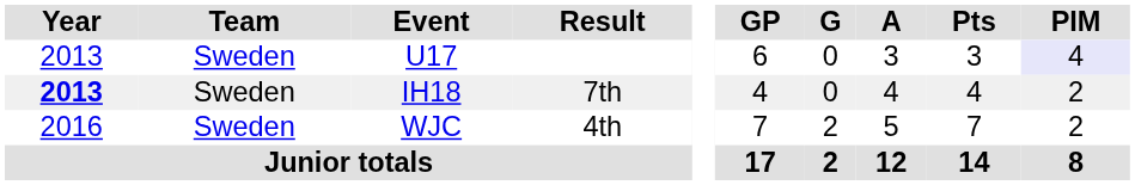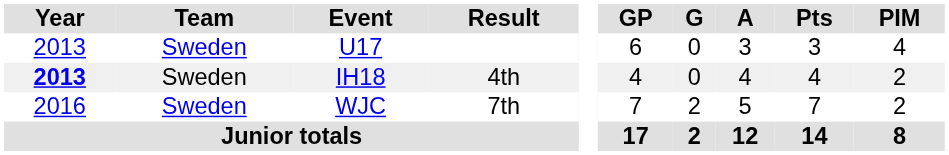 <table border="0" cellpadding="1" cellspacing="0" style="text-align:center; width:40em;">
 <tr bgcolor="#e0e0e0">
 <th>Year</th>
 <th>Team</th>
 <th>Event</th>
 <th>Result</th>
 <th rowspan="97" bgcolor="#ffffff"> </th>
 <th>GP</th>
 <th>G</th>
 <th>A</th>
 <th>Pts</th>
 <th>PIM</th>
 </tr>
 <tr>
 <td><a href='#'>2013</a></td>
 <td><a href='#'>Sweden</a></td>
 <td><a href='#'>U17</a></td>
 <td></td>
 <td>6</td>
 <td>0</td>
 <td>3</td>
 <td>3</td>
-<td style="background: lavender;">4</td>
+<td>4</td>
 </tr>
 <tr bgcolor="#f0f0f0">
 <td><strong><a href='#'>2013</a></strong></td>
 <td>Sweden</td>
 <td><a href='#'>IH18</a></td>
-<td>7th</td>
+<td>4th</td>
 <td>4</td>
 <td>0</td>
 <td>4</td>
 <td>4</td>
 <td>2</td>
 </tr>
 <tr>
 <td><a href='#'>2016</a></td>
 <td><a href='#'>Sweden</a></td>
 <td><a href='#'>WJC</a></td>
-<td>4th</td>
+<td>7th</td>
 <td>7</td>
 <td>2</td>
 <td>5</td>
 <td>7</td>
 <td>2</td>
 </tr>
 <tr bgcolor="#e0e0e0">
 <th colspan="4">Junior totals</th>
 <th>17</th>
 <th>2</th>
 <th>12</th>
 <th>14</th>
 <th>8</th>
 </tr>
 </table>
